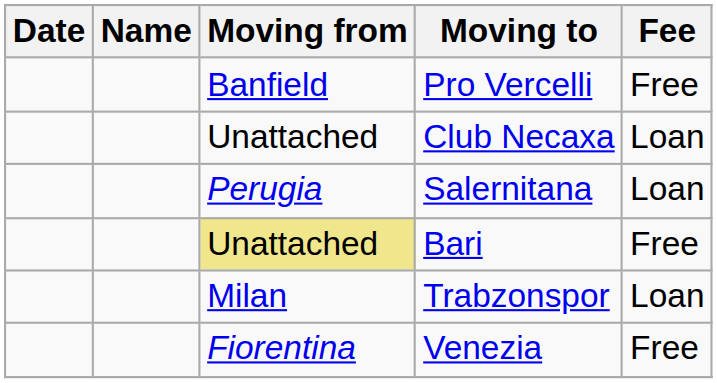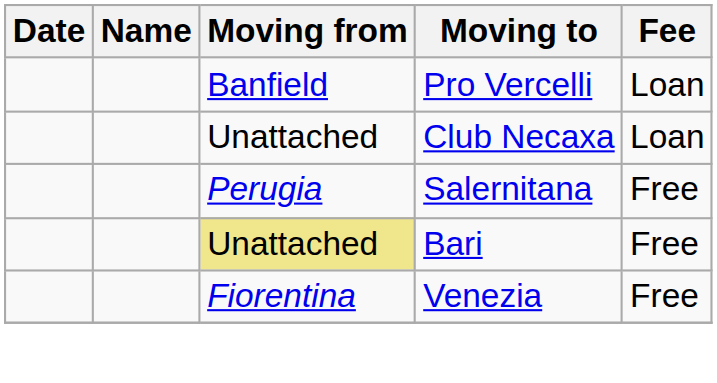 <table class="wikitable sortable">
 <tr>
 <th>Date</th>
 <th>Name</th>
 <th>Moving from</th>
 <th>Moving to</th>
 <th>Fee</th>
 </tr>
 <tr>
 <td></td>
 <td> </td>
 <td> <a href='#'>Banfield</a></td>
 <td><a href='#'>Pro Vercelli</a></td>
-<td>Free</td>
+<td>Loan</td>
 </tr>
 <tr>
 <td></td>
 <td> </td>
 <td>Unattached</td>
 <td> <a href='#'>Club Necaxa</a></td>
 <td>Loan</td>
 </tr>
 <tr>
 <td></td>
 <td></td>
 <td><em><a href='#'>Perugia</a></em></td>
 <td><a href='#'>Salernitana</a></td>
-<td>Loan</td>
+<td>Free</td>
 </tr>
 <tr>
 <td></td>
 <td> </td>
 <td style="background: khaki;">Unattached</td>
 <td><a href='#'>Bari</a></td>
 <td>Free</td>
-</tr>
-<tr>
-<td></td>
-<td> </td>
-<td><a href='#'>Milan</a></td>
-<td> <a href='#'>Trabzonspor</a></td>
-<td>Loan</td>
 </tr>
 <tr>
 <td></td>
 <td></td>
 <td><em><a href='#'>Fiorentina</a></em></td>
 <td><a href='#'>Venezia</a></td>
 <td>Free</td>
 </tr>
 <tr>
 </tr>
 </table>
